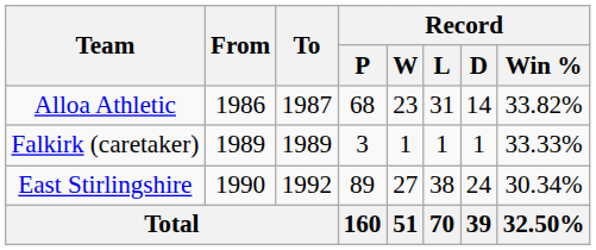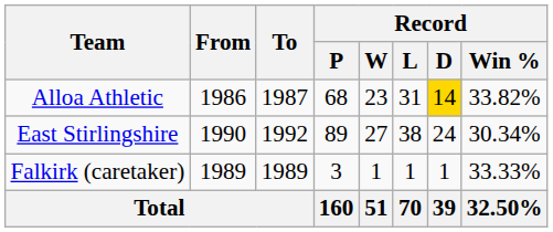 <table class="wikitable" style="text-align:center">
 <tr>
 <th rowspan="2">Team</th>
 <th rowspan="2">From</th>
 <th rowspan="2">To</th>
 <th colspan="5">Record</th>
 </tr>
 <tr>
 <th>P</th>
 <th>W</th>
 <th>L</th>
 <th>D</th>
 <th>Win %</th>
 </tr>
 <tr>
 <td><a href='#'>Alloa Athletic</a></td>
 <td>1986</td>
 <td>1987</td>
 <td>68</td>
 <td>23</td>
 <td>31</td>
-<td>14</td>
+<td style="background: gold;">14</td>
 <td>33.82%</td>
+</tr>
+<tr>
+<td><a href='#'>East Stirlingshire</a></td>
+<td>1990</td>
+<td>1992</td>
+<td>89</td>
+<td>27</td>
+<td>38</td>
+<td>24</td>
+<td>30.34%</td>
 </tr>
 <tr>
 <td><a href='#'>Falkirk</a> (caretaker)</td>
 <td>1989</td>
 <td>1989</td>
 <td>3</td>
 <td>1</td>
 <td>1</td>
 <td>1</td>
 <td>33.33%</td>
 </tr>
 <tr>
-<td><a href='#'>East Stirlingshire</a></td>
-<td>1990</td>
-<td>1992</td>
-<td>89</td>
-<td>27</td>
-<td>38</td>
-<td>24</td>
-<td>30.34%</td>
-</tr>
-<tr>
 <th colspan="3">Total</th>
 <th>160</th>
 <th>51</th>
 <th>70</th>
 <th>39</th>
 <th>32.50%</th>
 </tr>
 </table>
